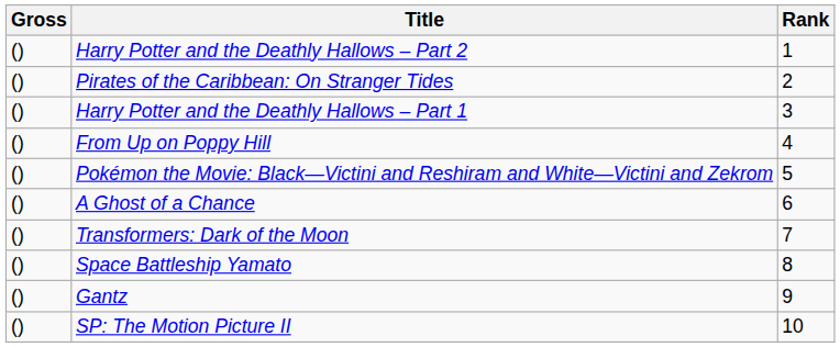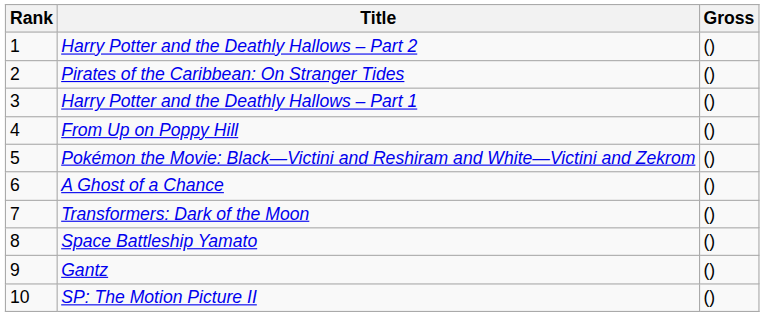 <table class="wikitable sortable" style="margin:auto; margin:auto;">
 <tr>
+<th>Rank</th>
+<th>Title</th>
 <th>Gross</th>
-<th>Title</th>
-<th>Rank</th>
 </tr>
 <tr>
+<td>1</td>
+<td><em><a href='#'>Harry Potter and the Deathly Hallows – Part 2</a></em></td>
 <td> ()</td>
-<td><em><a href='#'>Harry Potter and the Deathly Hallows – Part 2</a></em></td>
-<td>1</td>
 </tr>
 <tr>
+<td>2</td>
+<td><em><a href='#'>Pirates of the Caribbean: On Stranger Tides</a></em></td>
 <td> ()</td>
-<td><em><a href='#'>Pirates of the Caribbean: On Stranger Tides</a></em></td>
-<td>2</td>
 </tr>
 <tr>
+<td>3</td>
+<td><em><a href='#'>Harry Potter and the Deathly Hallows – Part 1</a></em></td>
 <td> ()</td>
-<td><em><a href='#'>Harry Potter and the Deathly Hallows – Part 1</a></em></td>
-<td>3</td>
 </tr>
 <tr>
+<td>4</td>
+<td> <em><a href='#'>From Up on Poppy Hill</a></em></td>
 <td> ()</td>
-<td> <em><a href='#'>From Up on Poppy Hill</a></em></td>
-<td>4</td>
 </tr>
 <tr>
+<td>5</td>
+<td> <em><a href='#'>Pokémon the Movie: Black—Victini and Reshiram and White—Victini and Zekrom</a></em></td>
 <td> ()</td>
-<td> <em><a href='#'>Pokémon the Movie: Black—Victini and Reshiram and White—Victini and Zekrom</a></em></td>
-<td>5</td>
 </tr>
 <tr>
+<td>6</td>
+<td> <em><a href='#'>A Ghost of a Chance</a></em></td>
 <td> ()</td>
-<td> <em><a href='#'>A Ghost of a Chance</a></em></td>
-<td>6</td>
 </tr>
 <tr>
+<td>7</td>
+<td><em><a href='#'>Transformers: Dark of the Moon</a></em></td>
 <td> ()</td>
-<td><em><a href='#'>Transformers: Dark of the Moon</a></em></td>
-<td>7</td>
 </tr>
 <tr>
+<td>8</td>
+<td> <em><a href='#'>Space Battleship Yamato</a></em></td>
 <td> ()</td>
-<td> <em><a href='#'>Space Battleship Yamato</a></em></td>
-<td>8</td>
 </tr>
 <tr>
+<td>9</td>
+<td> <em><a href='#'>Gantz</a></em></td>
 <td> ()</td>
-<td> <em><a href='#'>Gantz</a></em></td>
-<td>9</td>
 </tr>
 <tr>
+<td>10</td>
+<td> <em><a href='#'>SP: The Motion Picture II</a></em></td>
 <td> ()</td>
-<td> <em><a href='#'>SP: The Motion Picture II</a></em></td>
-<td>10</td>
 </tr>
 </table>
